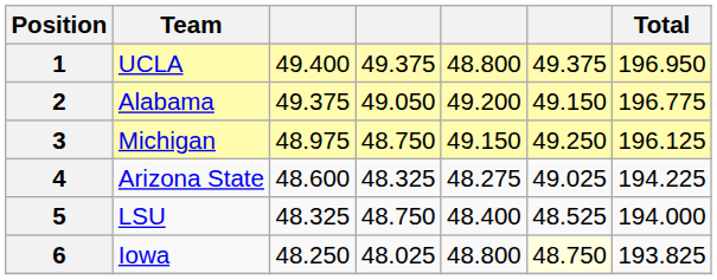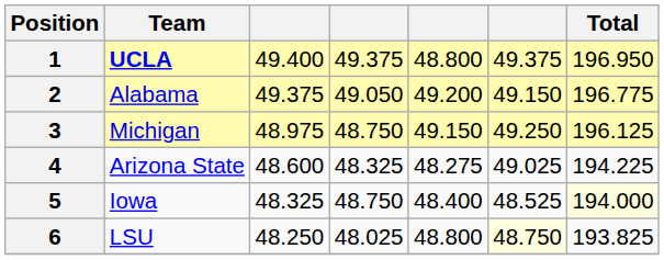 <table class="wikitable sortable" style="text-align:center; font-size:95%">
 <tr>
 <th scope=col>Position</th>
 <th scope=col>Team</th>
 <th scope=col></th>
 <th scope=col></th>
 <th scope=col></th>
 <th scope=col></th>
 <th scope=col>Total</th>
 </tr>
 <tr bgcolor=fffcaf>
 <th scope=row>1</th>
-<td align=left><a href='#'>UCLA</a></td>
+<td align=left><strong><a href='#'>UCLA</a></strong></td>
 <td>49.400</td>
 <td>49.375</td>
 <td>48.800</td>
 <td>49.375</td>
 <td>196.950</td>
 </tr>
 <tr bgcolor=fffcaf>
 <th scope=row>2</th>
 <td align=left><a href='#'>Alabama</a></td>
 <td>49.375</td>
 <td>49.050</td>
 <td>49.200</td>
 <td>49.150</td>
 <td>196.775</td>
 </tr>
 <tr bgcolor=fffcaf>
 <th scope=row>3</th>
 <td align=left><a href='#'>Michigan</a></td>
 <td>48.975</td>
 <td>48.750</td>
 <td>49.150</td>
 <td>49.250</td>
 <td>196.125</td>
 </tr>
 <tr>
 <th scope=row>4</th>
 <td align=left><a href='#'>Arizona State</a></td>
 <td>48.600</td>
 <td>48.325</td>
 <td>48.275</td>
 <td>49.025</td>
 <td>194.225</td>
 </tr>
 <tr>
 <th scope=row>5</th>
-<td align=left><a href='#'>LSU</a></td>
+<td align=left><a href='#'>Iowa</a></td>
 <td>48.325</td>
 <td>48.750</td>
 <td>48.400</td>
 <td>48.525</td>
-<td>194.000</td>
+<td style="background: lightyellow;">194.000</td>
 </tr>
 <tr>
 <th scope=row>6</th>
-<td align=left><a href='#'>Iowa</a></td>
+<td align=left><a href='#'>LSU</a></td>
 <td>48.250</td>
 <td>48.025</td>
 <td>48.800</td>
 <td style="background: lightyellow;">48.750</td>
 <td>193.825</td>
 </tr>
 <tr>
 </tr>
 </table>
